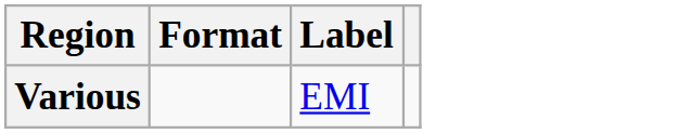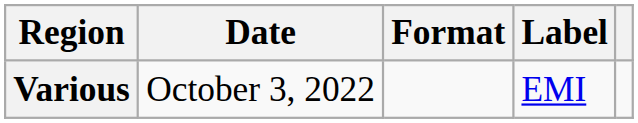 <table class="wikitable plainrowheaders">
 <tr>
 <th scope="col">Region</th>
+<th scope="col">Date</th>
 <th scope="col">Format</th>
 <th scope="col">Label</th>
 <th scope="col"></th>
 </tr>
 <tr>
 <th scope="row">Various</th>
+<td>October 3, 2022</td>
 <td></td>
 <td><a href='#'>EMI</a></td>
 <td align="center"></td>
 </tr>
 </table>
